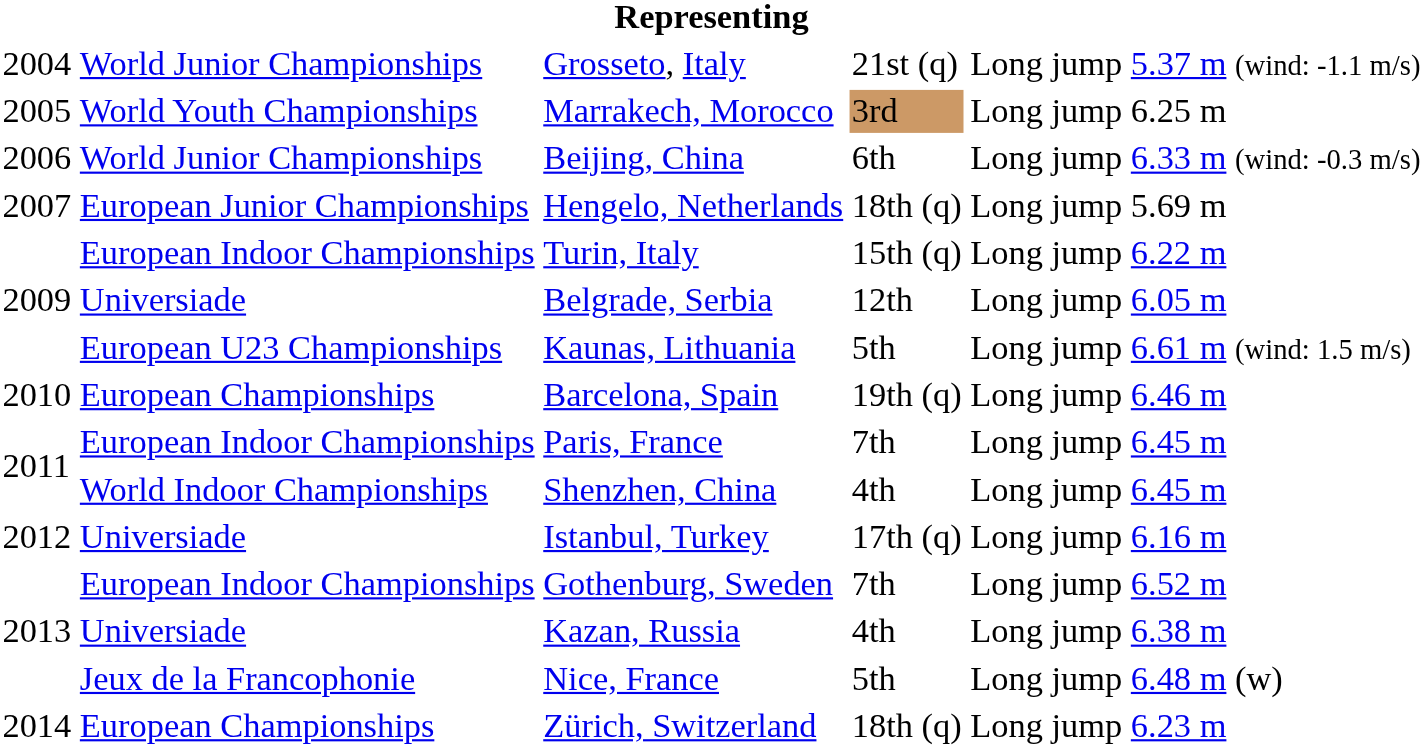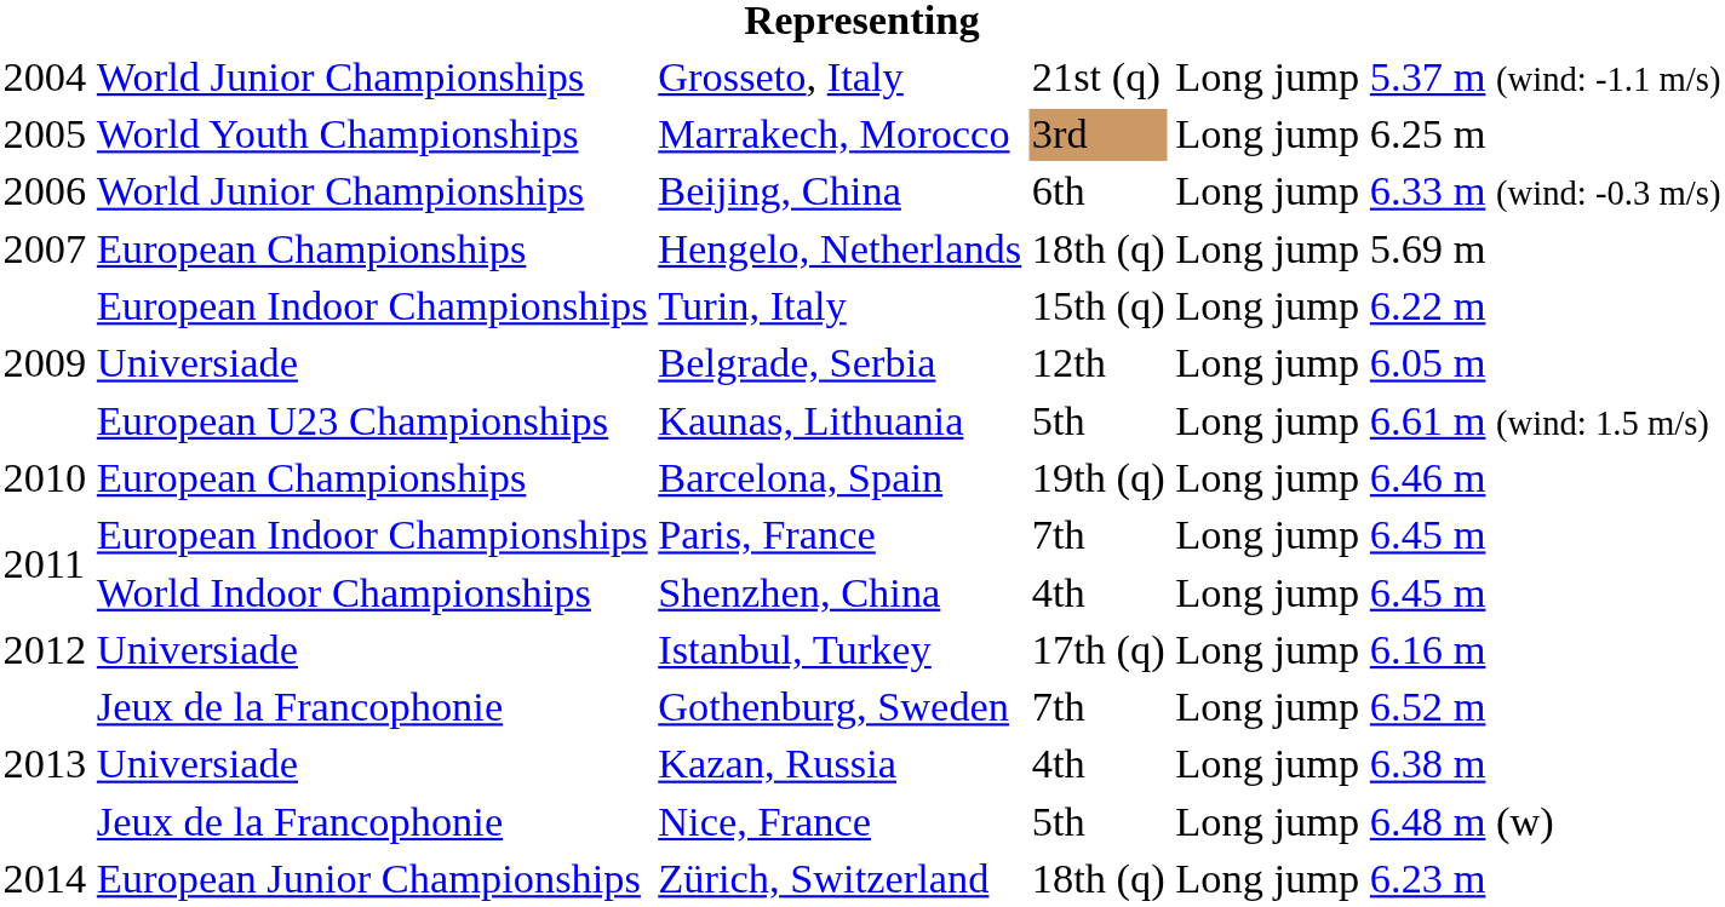 <table>
 <tr>
 <th colspan="6">Representing </th>
 </tr>
 <tr>
 <td>2004</td>
 <td><a href='#'>World Junior Championships</a></td>
 <td><a href='#'>Grosseto</a>, <a href='#'>Italy</a></td>
 <td>21st (q)</td>
 <td>Long jump</td>
 <td><a href='#'>5.37 m</a>  <small>(wind: -1.1 m/s)</small></td>
 </tr>
 <tr>
 <td>2005</td>
 <td><a href='#'>World Youth Championships</a></td>
 <td><a href='#'>Marrakech, Morocco</a></td>
 <td bgcolor=cc9966>3rd</td>
 <td>Long jump</td>
 <td>6.25 m</td>
 </tr>
 <tr>
 <td>2006</td>
 <td><a href='#'>World Junior Championships</a></td>
 <td><a href='#'>Beijing, China</a></td>
 <td>6th</td>
 <td>Long jump</td>
 <td><a href='#'>6.33 m</a>  <small>(wind: -0.3 m/s)</small></td>
 </tr>
 <tr>
 <td>2007</td>
-<td><a href='#'>European Junior Championships</a></td>
+<td><a href='#'>European Championships</a></td>
 <td><a href='#'>Hengelo, Netherlands</a></td>
 <td>18th (q)</td>
 <td>Long jump</td>
 <td>5.69 m</td>
 </tr>
 <tr>
 <td rowspan=3>2009</td>
 <td><a href='#'>European Indoor Championships</a></td>
 <td><a href='#'>Turin, Italy</a></td>
 <td>15th (q)</td>
 <td>Long jump</td>
 <td><a href='#'>6.22 m</a></td>
 </tr>
 <tr>
 <td><a href='#'>Universiade</a></td>
 <td><a href='#'>Belgrade, Serbia</a></td>
 <td>12th</td>
 <td>Long jump</td>
 <td><a href='#'>6.05 m</a></td>
 </tr>
 <tr>
 <td><a href='#'>European U23 Championships</a></td>
 <td><a href='#'>Kaunas, Lithuania</a></td>
 <td>5th</td>
 <td>Long jump</td>
 <td><a href='#'>6.61 m</a> <small>(wind: 1.5 m/s)</small></td>
 </tr>
 <tr>
 <td>2010</td>
 <td><a href='#'>European Championships</a></td>
 <td><a href='#'>Barcelona, Spain</a></td>
 <td>19th (q)</td>
 <td>Long jump</td>
 <td><a href='#'>6.46 m</a></td>
 </tr>
 <tr>
 <td rowspan=2>2011</td>
 <td><a href='#'>European Indoor Championships</a></td>
 <td><a href='#'>Paris, France</a></td>
 <td>7th</td>
 <td>Long jump</td>
 <td><a href='#'>6.45 m</a></td>
 </tr>
 <tr>
 <td><a href='#'>World Indoor Championships</a></td>
 <td><a href='#'>Shenzhen, China</a></td>
 <td>4th</td>
 <td>Long jump</td>
 <td><a href='#'>6.45 m</a></td>
 </tr>
 <tr>
 <td>2012</td>
 <td><a href='#'>Universiade</a></td>
 <td><a href='#'>Istanbul, Turkey</a></td>
 <td>17th (q)</td>
 <td>Long jump</td>
 <td><a href='#'>6.16 m</a></td>
 </tr>
 <tr>
 <td rowspan=3>2013</td>
-<td><a href='#'>European Indoor Championships</a></td>
+<td><a href='#'>Jeux de la Francophonie</a></td>
 <td><a href='#'>Gothenburg, Sweden</a></td>
 <td>7th</td>
 <td>Long jump</td>
 <td><a href='#'>6.52 m</a></td>
 </tr>
 <tr>
 <td><a href='#'>Universiade</a></td>
 <td><a href='#'>Kazan, Russia</a></td>
 <td>4th</td>
 <td>Long jump</td>
 <td><a href='#'>6.38 m</a></td>
 </tr>
 <tr>
 <td><a href='#'>Jeux de la Francophonie</a></td>
 <td><a href='#'>Nice, France</a></td>
 <td>5th</td>
 <td>Long jump</td>
 <td><a href='#'>6.48 m</a> (w)</td>
 </tr>
 <tr>
 <td>2014</td>
-<td><a href='#'>European Championships</a></td>
+<td><a href='#'>European Junior Championships</a></td>
 <td><a href='#'>Zürich, Switzerland</a></td>
 <td>18th (q)</td>
 <td>Long jump</td>
 <td><a href='#'>6.23 m</a></td>
 </tr>
 </table>
